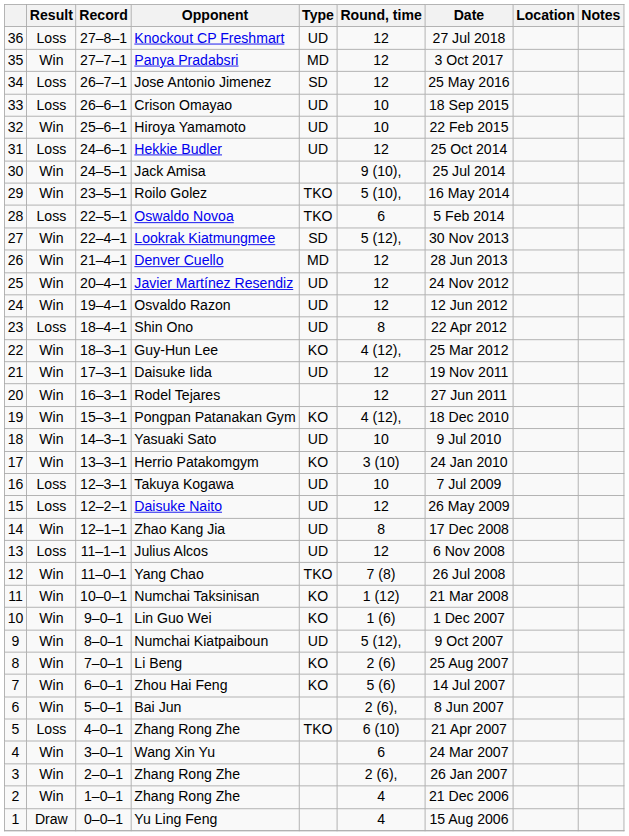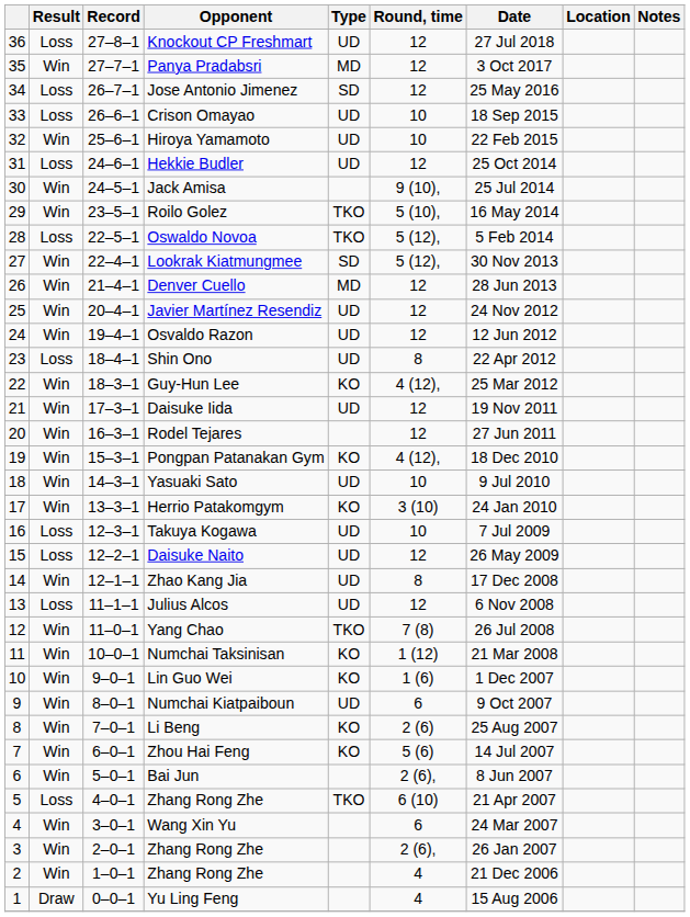 <table class="wikitable" style="text-align:center">
 <tr>
 <th></th>
 <th>Result</th>
 <th>Record</th>
 <th>Opponent</th>
 <th>Type</th>
 <th>Round, time</th>
 <th>Date</th>
 <th>Location</th>
 <th>Notes</th>
 </tr>
 <tr>
 <td>36</td>
 <td>Loss</td>
 <td>27–8–1</td>
 <td style="text-align:left;"><a href='#'>Knockout CP Freshmart</a></td>
 <td>UD</td>
 <td>12</td>
 <td>27 Jul 2018</td>
 <td style="text-align:left;"></td>
 <td style="text-align:left;"></td>
 </tr>
 <tr>
 <td>35</td>
 <td>Win</td>
 <td>27–7–1</td>
 <td style="text-align:left;"><a href='#'>Panya Pradabsri</a></td>
 <td>MD</td>
 <td>12</td>
 <td>3 Oct 2017</td>
 <td style="text-align:left;"></td>
 <td style="text-align:left;"></td>
 </tr>
 <tr>
 <td>34</td>
 <td>Loss</td>
 <td>26–7–1</td>
 <td style="text-align:left;">Jose Antonio Jimenez</td>
 <td>SD</td>
 <td>12</td>
 <td>25 May 2016</td>
 <td style="text-align:left;"></td>
 <td></td>
 </tr>
 <tr>
 <td>33</td>
 <td>Loss</td>
 <td>26–6–1</td>
 <td style="text-align:left;">Crison Omayao</td>
 <td>UD</td>
 <td>10</td>
 <td>18 Sep 2015</td>
 <td style="text-align:left;"></td>
 <td style="text-align:left;"></td>
 </tr>
 <tr>
 <td>32</td>
 <td>Win</td>
 <td>25–6–1</td>
 <td style="text-align:left;">Hiroya Yamamoto</td>
 <td>UD</td>
 <td>10</td>
 <td>22 Feb 2015</td>
 <td style="text-align:left;"></td>
 <td style="text-align:left;"></td>
 </tr>
 <tr>
 <td>31</td>
 <td>Loss</td>
 <td>24–6–1</td>
 <td style="text-align:left;"><a href='#'>Hekkie Budler</a></td>
 <td>UD</td>
 <td>12</td>
 <td>25 Oct 2014</td>
 <td style="text-align:left;"></td>
 <td style="text-align:left;"></td>
 </tr>
 <tr>
 <td>30</td>
 <td>Win</td>
 <td>24–5–1</td>
 <td style="text-align:left;">Jack Amisa</td>
 <td></td>
 <td>9 (10), </td>
 <td>25 Jul 2014</td>
 <td style="text-align:left;"></td>
 <td></td>
 </tr>
 <tr>
 <td>29</td>
 <td>Win</td>
 <td>23–5–1</td>
 <td style="text-align:left;">Roilo Golez</td>
 <td>TKO</td>
 <td>5 (10), </td>
 <td>16 May 2014</td>
 <td style="text-align:left;"></td>
 <td></td>
 </tr>
 <tr>
 <td>28</td>
 <td>Loss</td>
 <td>22–5–1</td>
 <td style="text-align:left;"><a href='#'>Oswaldo Novoa</a></td>
 <td>TKO</td>
-<td>6</td>
+<td>5 (12), </td>
 <td>5 Feb 2014</td>
 <td style="text-align:left;"></td>
 <td style="text-align:left;"></td>
 </tr>
 <tr>
 <td>27</td>
 <td>Win</td>
 <td>22–4–1</td>
 <td style="text-align:left;"><a href='#'>Lookrak Kiatmungmee</a></td>
 <td>SD</td>
 <td>5 (12), </td>
 <td>30 Nov 2013</td>
 <td style="text-align:left;"></td>
 <td style="text-align:left;"></td>
 </tr>
 <tr>
 <td>26</td>
 <td>Win</td>
 <td>21–4–1</td>
 <td style="text-align:left;"><a href='#'>Denver Cuello</a></td>
 <td>MD</td>
 <td>12</td>
 <td>28 Jun 2013</td>
 <td style="text-align:left;"></td>
 <td style="text-align:left;"></td>
 </tr>
 <tr>
 <td>25</td>
 <td>Win</td>
 <td>20–4–1</td>
 <td style="text-align:left;"><a href='#'>Javier Martínez Resendiz</a></td>
 <td>UD</td>
 <td>12</td>
 <td>24 Nov 2012</td>
 <td style="text-align:left;"></td>
 <td style="text-align:left;"></td>
 </tr>
 <tr>
 <td>24</td>
 <td>Win</td>
 <td>19–4–1</td>
 <td style="text-align:left;">Osvaldo Razon</td>
 <td>UD</td>
 <td>12</td>
 <td>12 Jun 2012</td>
 <td style="text-align:left;"></td>
 <td style="text-align:left;"></td>
 </tr>
 <tr>
 <td>23</td>
 <td>Loss</td>
 <td>18–4–1</td>
 <td style="text-align:left;">Shin Ono</td>
 <td>UD</td>
 <td>8</td>
 <td>22 Apr 2012</td>
 <td style="text-align:left;"></td>
 <td></td>
 </tr>
 <tr>
 <td>22</td>
 <td>Win</td>
 <td>18–3–1</td>
 <td style="text-align:left;">Guy-Hun Lee</td>
 <td>KO</td>
 <td>4 (12), </td>
 <td>25 Mar 2012</td>
 <td style="text-align:left;"></td>
 <td></td>
 </tr>
 <tr>
 <td>21</td>
 <td>Win</td>
 <td>17–3–1</td>
 <td style="text-align:left;">Daisuke Iida</td>
 <td>UD</td>
 <td>12</td>
 <td>19 Nov 2011</td>
 <td style="text-align:left;"></td>
 <td style="text-align:left;"></td>
 </tr>
 <tr>
 <td>20</td>
 <td>Win</td>
 <td>16–3–1</td>
 <td style="text-align:left;">Rodel Tejares</td>
 <td></td>
 <td>12</td>
 <td>27 Jun 2011</td>
 <td style="text-align:left;"></td>
 <td style="text-align:left;"></td>
 </tr>
 <tr>
 <td>19</td>
 <td>Win</td>
 <td>15–3–1</td>
 <td style="text-align:left;">Pongpan Patanakan Gym</td>
 <td>KO</td>
 <td>4 (12), </td>
 <td>18 Dec 2010</td>
 <td style="text-align:left;"></td>
 <td style="text-align:left;"></td>
 </tr>
 <tr>
 <td>18</td>
 <td>Win</td>
 <td>14–3–1</td>
 <td style="text-align:left;">Yasuaki Sato</td>
 <td>UD</td>
 <td>10</td>
 <td>9 Jul 2010</td>
 <td style="text-align:left;"></td>
 <td style="text-align:left;"></td>
 </tr>
 <tr>
 <td>17</td>
 <td>Win</td>
 <td>13–3–1</td>
 <td style="text-align:left;">Herrio Patakomgym</td>
 <td>KO</td>
 <td>3 (10)</td>
 <td>24 Jan 2010</td>
 <td style="text-align:left;"></td>
 <td style="text-align:left;"></td>
 </tr>
 <tr>
 <td>16</td>
 <td>Loss</td>
 <td>12–3–1</td>
 <td style="text-align:left;">Takuya Kogawa</td>
 <td>UD</td>
 <td>10</td>
 <td>7 Jul 2009</td>
 <td style="text-align:left;"></td>
 <td></td>
 </tr>
 <tr>
 <td>15</td>
 <td>Loss</td>
 <td>12–2–1</td>
 <td style="text-align:left;"><a href='#'>Daisuke Naito</a></td>
 <td>UD</td>
 <td>12</td>
 <td>26 May 2009</td>
 <td style="text-align:left;"></td>
 <td style="text-align:left;"></td>
 </tr>
 <tr>
 <td>14</td>
 <td>Win</td>
 <td>12–1–1</td>
 <td style="text-align:left;">Zhao Kang Jia</td>
 <td>UD</td>
 <td>8</td>
 <td>17 Dec 2008</td>
 <td style="text-align:left;"></td>
 <td></td>
 </tr>
 <tr>
 <td>13</td>
 <td>Loss</td>
 <td>11–1–1</td>
 <td style="text-align:left;">Julius Alcos</td>
 <td>UD</td>
 <td>12</td>
 <td>6 Nov 2008</td>
 <td style="text-align:left;"></td>
 <td style="text-align:left;"></td>
 </tr>
 <tr>
 <td>12</td>
 <td>Win</td>
 <td>11–0–1</td>
 <td style="text-align:left;">Yang Chao</td>
 <td>TKO</td>
 <td>7 (8)</td>
 <td>26 Jul 2008</td>
 <td style="text-align:left;"></td>
 <td></td>
 </tr>
 <tr>
 <td>11</td>
 <td>Win</td>
 <td>10–0–1</td>
 <td style="text-align:left;">Numchai Taksinisan</td>
 <td>KO</td>
 <td>1 (12)</td>
 <td>21 Mar 2008</td>
 <td style="text-align:left;"></td>
 <td style="text-align:left;"></td>
 </tr>
 <tr>
 <td>10</td>
 <td>Win</td>
 <td>9–0–1</td>
 <td style="text-align:left;">Lin Guo Wei</td>
 <td>KO</td>
 <td>1 (6)</td>
 <td>1 Dec 2007</td>
 <td style="text-align:left;"></td>
 <td></td>
 </tr>
 <tr>
 <td>9</td>
 <td>Win</td>
 <td>8–0–1</td>
 <td style="text-align:left;">Numchai Kiatpaiboun</td>
 <td>UD</td>
-<td>5 (12), </td>
+<td>6</td>
 <td>9 Oct 2007</td>
 <td style="text-align:left;"></td>
 <td></td>
 </tr>
 <tr>
 <td>8</td>
 <td>Win</td>
 <td>7–0–1</td>
 <td style="text-align:left;">Li Beng</td>
 <td>KO</td>
 <td>2 (6)</td>
 <td>25 Aug 2007</td>
 <td style="text-align:left;"></td>
 <td></td>
 </tr>
 <tr>
 <td>7</td>
 <td>Win</td>
 <td>6–0–1</td>
 <td style="text-align:left;">Zhou Hai Feng</td>
 <td>KO</td>
 <td>5 (6)</td>
 <td>14 Jul 2007</td>
 <td style="text-align:left;"></td>
 <td></td>
 </tr>
 <tr>
 <td>6</td>
 <td>Win</td>
 <td>5–0–1</td>
 <td style="text-align:left;">Bai Jun</td>
 <td></td>
 <td>2 (6), </td>
 <td>8 Jun 2007</td>
 <td style="text-align:left;"></td>
 <td></td>
 </tr>
 <tr>
 <td>5</td>
 <td>Loss</td>
 <td>4–0–1</td>
 <td style="text-align:left;">Zhang Rong Zhe</td>
 <td>TKO</td>
 <td>6 (10)</td>
 <td>21 Apr 2007</td>
 <td style="text-align:left;"></td>
 <td></td>
 </tr>
 <tr>
 <td>4</td>
 <td>Win</td>
 <td>3–0–1</td>
 <td style="text-align:left;">Wang Xin Yu</td>
 <td></td>
 <td>6</td>
 <td>24 Mar 2007</td>
 <td style="text-align:left;"></td>
 <td></td>
 </tr>
 <tr>
 <td>3</td>
 <td>Win</td>
 <td>2–0–1</td>
 <td style="text-align:left;">Zhang Rong Zhe</td>
 <td></td>
 <td>2 (6), </td>
 <td>26 Jan 2007</td>
 <td style="text-align:left;"></td>
 <td></td>
 </tr>
 <tr>
 <td>2</td>
 <td>Win</td>
 <td>1–0–1</td>
 <td style="text-align:left;">Zhang Rong Zhe</td>
 <td></td>
 <td>4</td>
 <td>21 Dec 2006</td>
 <td style="text-align:left;"></td>
 <td></td>
 </tr>
 <tr>
 <td>1</td>
 <td>Draw</td>
 <td>0–0–1</td>
 <td style="text-align:left;">Yu Ling Feng</td>
 <td></td>
 <td>4</td>
 <td>15 Aug 2006</td>
 <td style="text-align:left;"></td>
 <td></td>
 </tr>
 <tr>
 </tr>
 </table>
